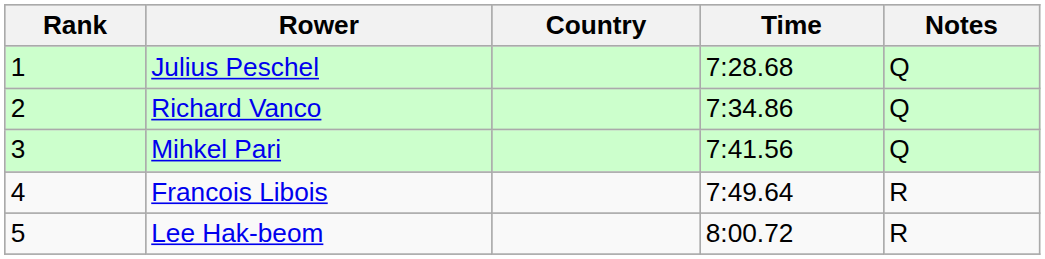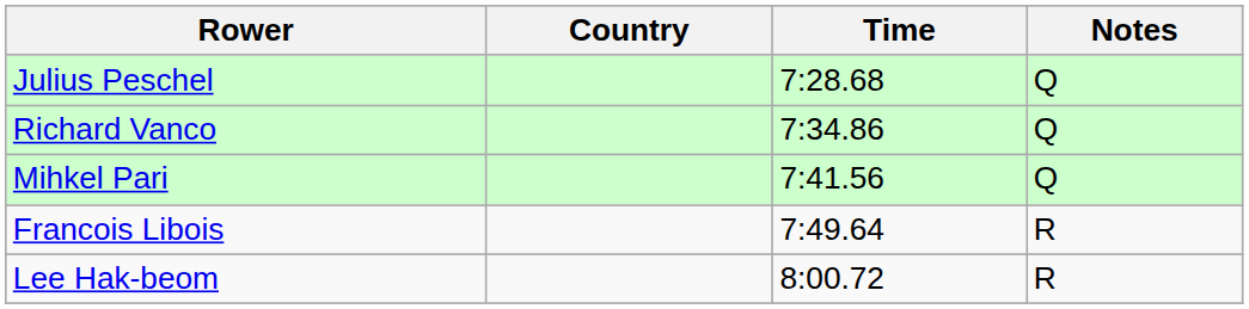 <table class="wikitable" width=50%>
 <tr>
-<th>Rank</th>
 <th>Rower</th>
 <th>Country</th>
 <th>Time</th>
 <th>Notes</th>
 </tr>
 <tr bgcolor=ccffcc>
-<td>1</td>
 <td><a href='#'>Julius Peschel</a></td>
 <td></td>
 <td>7:28.68</td>
 <td>Q</td>
 </tr>
 <tr bgcolor=ccffcc>
-<td>2</td>
 <td><a href='#'>Richard Vanco</a></td>
 <td></td>
 <td>7:34.86</td>
 <td>Q</td>
 </tr>
 <tr bgcolor=ccffcc>
-<td>3</td>
 <td><a href='#'>Mihkel Pari</a></td>
 <td></td>
 <td>7:41.56</td>
 <td>Q</td>
 </tr>
 <tr>
-<td>4</td>
 <td><a href='#'>Francois Libois</a></td>
 <td></td>
 <td>7:49.64</td>
 <td>R</td>
 </tr>
 <tr>
-<td>5</td>
 <td><a href='#'>Lee Hak-beom</a></td>
 <td></td>
 <td>8:00.72</td>
 <td>R</td>
 </tr>
 </table>
